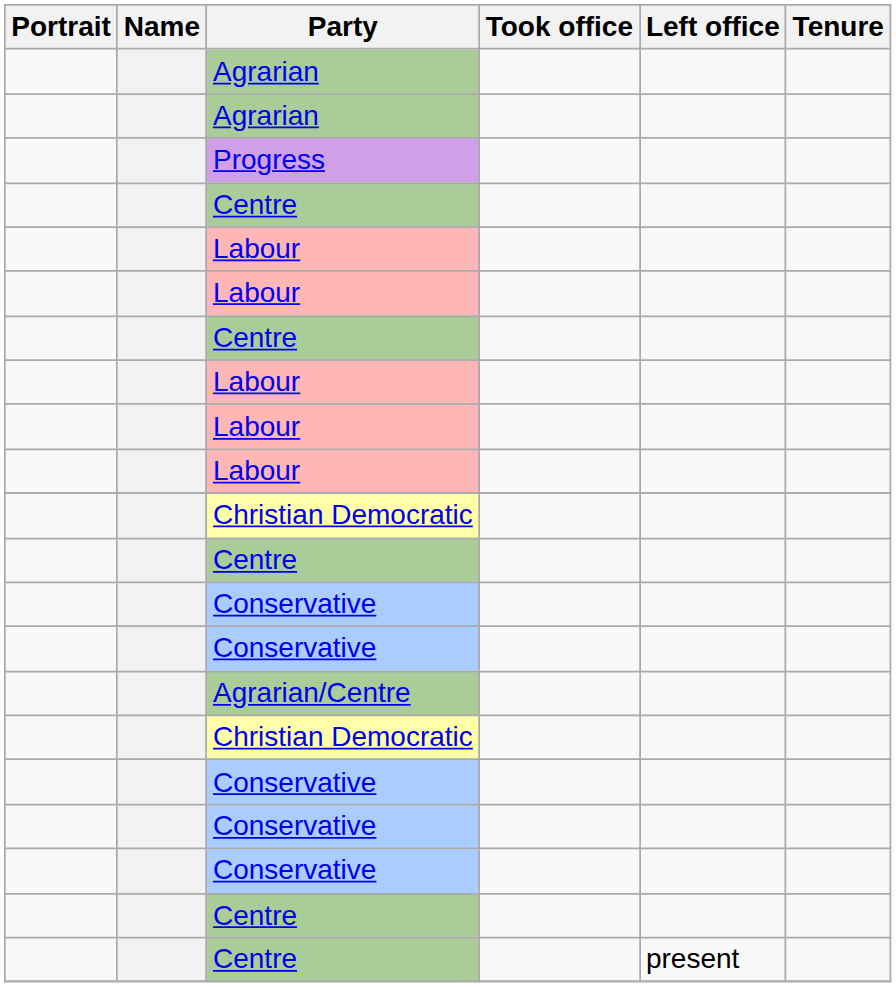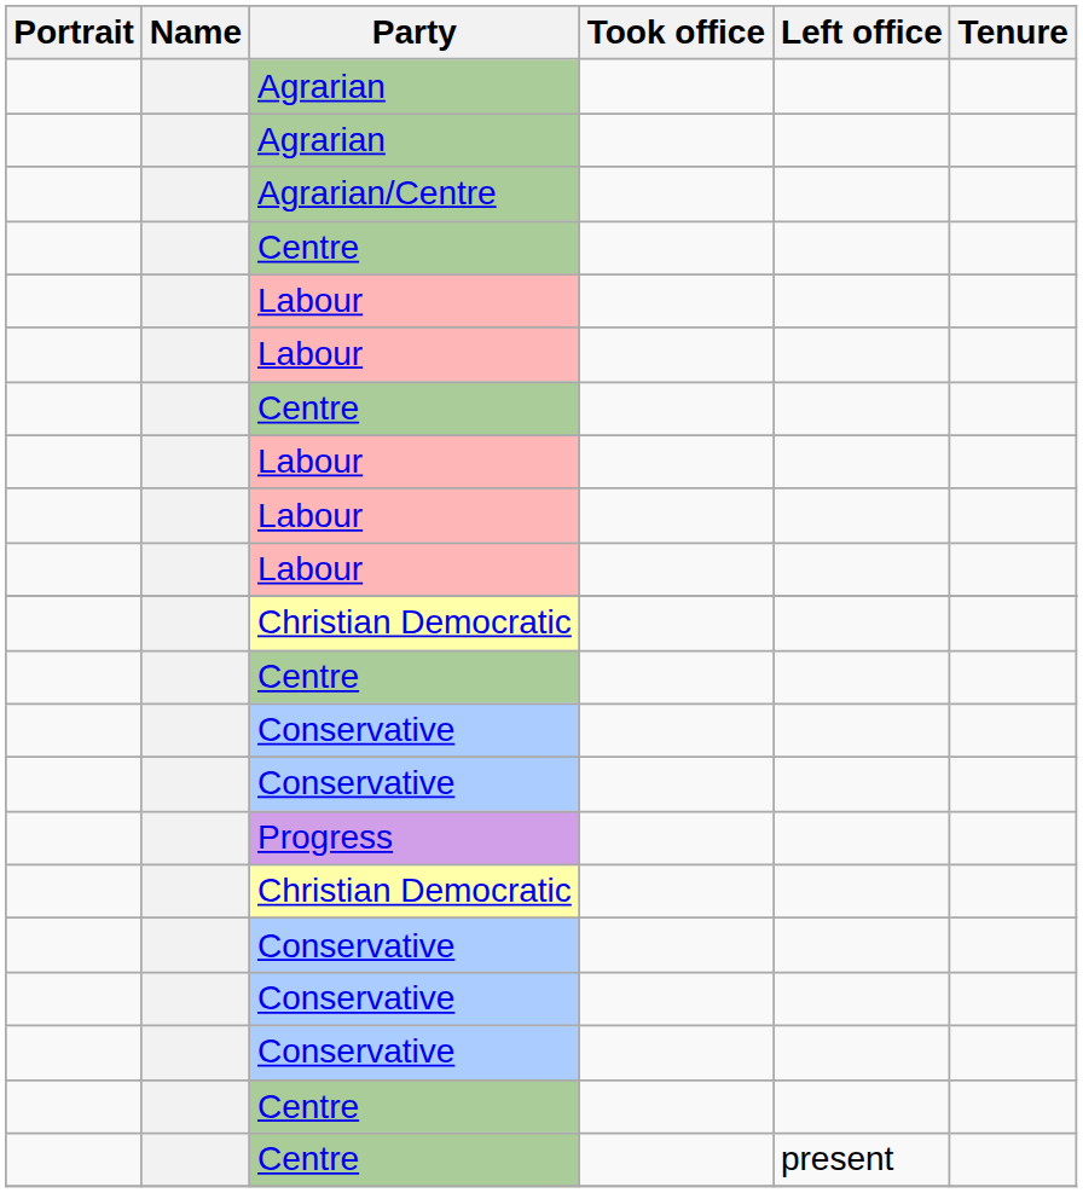 <table class="wikitable plainrowheaders sortable">
 <tr>
 <th scope=col class=unsortable>Portrait</th>
 <th scope=col>Name</th>
 <th scope=col>Party</th>
 <th scope=col>Took office</th>
 <th scope=col>Left office</th>
 <th scope=col>Tenure</th>
 </tr>
 <tr>
 <td align=center></td>
 <th scope=row></th>
 <td style="background:#AACC99"><a href='#'>Agrarian</a></td>
 <td></td>
 <td></td>
 <td></td>
 </tr>
 <tr>
 <td align=center></td>
 <th scope=row></th>
 <td style="background:#AACC99"><a href='#'>Agrarian</a></td>
 <td></td>
 <td></td>
 <td></td>
 </tr>
 <tr>
 <td align=center></td>
 <th scope=row></th>
-<td style="background:#D19FE8"><a href='#'>Progress</a></td>
+<td style="background:#AACC99"><a href='#'>Agrarian/Centre</a></td>
 <td></td>
 <td></td>
 <td></td>
 </tr>
 <tr>
 <td align=center></td>
 <th scope=row></th>
 <td style="background:#AACC99"><a href='#'>Centre</a></td>
 <td></td>
 <td></td>
 <td></td>
 </tr>
 <tr>
 <td align=center></td>
 <th scope=row></th>
 <td style="background:#FFB6B6"><a href='#'>Labour</a></td>
 <td></td>
 <td></td>
 <td></td>
 </tr>
 <tr>
 <td align=center></td>
 <th scope=row></th>
 <td style="background:#FFB6B6"><a href='#'>Labour</a></td>
 <td></td>
 <td></td>
 <td></td>
 </tr>
 <tr>
 <td align=center></td>
 <th scope=row></th>
 <td style="background:#AACC99"><a href='#'>Centre</a></td>
 <td></td>
 <td></td>
 <td></td>
 </tr>
 <tr>
 <td align=center></td>
 <th scope=row></th>
 <td style="background:#FFB6B6"><a href='#'>Labour</a></td>
 <td></td>
 <td></td>
 <td></td>
 </tr>
 <tr>
 <td align=center></td>
 <th scope=row></th>
 <td style="background:#FFB6B6"><a href='#'>Labour</a></td>
 <td></td>
 <td></td>
 <td></td>
 </tr>
 <tr>
 <td align=center></td>
 <th scope=row></th>
 <td style="background:#FFB6B6"><a href='#'>Labour</a></td>
 <td></td>
 <td></td>
 <td></td>
 </tr>
 <tr>
 </tr>
 <tr>
 <td align=center></td>
 <th scope=row></th>
 <td style="background:#FFFFAA"><a href='#'>Christian Democratic</a></td>
 <td></td>
 <td></td>
 <td></td>
 </tr>
 <tr>
 <td align=center></td>
 <th scope=row></th>
 <td style="background:#AACC99"><a href='#'>Centre</a></td>
 <td></td>
 <td></td>
 <td></td>
 </tr>
 <tr>
 <td align=center></td>
 <th scope=row></th>
 <td style="background:#AACCFF"><a href='#'>Conservative</a></td>
 <td></td>
 <td></td>
 <td></td>
 </tr>
 <tr>
 <td align=center></td>
 <th scope=row></th>
 <td style="background:#AACCFF"><a href='#'>Conservative</a></td>
 <td></td>
 <td></td>
 <td></td>
 </tr>
 <tr>
 <td align=center></td>
 <th scope=row></th>
-<td style="background:#AACC99"><a href='#'>Agrarian/Centre</a></td>
+<td style="background:#D19FE8"><a href='#'>Progress</a></td>
 <td></td>
 <td></td>
 <td></td>
 </tr>
 <tr>
 <td align=center></td>
 <th scope=row></th>
 <td style="background:#FFFFAA"><a href='#'>Christian Democratic</a></td>
 <td></td>
 <td></td>
 <td></td>
 </tr>
 <tr>
 <td align=center></td>
 <th scope=row></th>
 <td style="background:#AACCFF"><a href='#'>Conservative</a></td>
 <td></td>
 <td></td>
 <td></td>
 </tr>
 <tr>
 <td align=center></td>
 <th scope=row></th>
 <td style="background:#AACCFF"><a href='#'>Conservative</a></td>
 <td></td>
 <td></td>
 <td></td>
 </tr>
 <tr>
 <td align=center></td>
 <th scope=row></th>
 <td style="background:#AACCFF"><a href='#'>Conservative</a></td>
 <td></td>
 <td></td>
 <td></td>
 </tr>
 <tr>
 <td align=center></td>
 <th scope=row></th>
 <td style="background:#AACC99"><a href='#'>Centre</a></td>
 <td></td>
 <td></td>
 <td></td>
 </tr>
 <tr>
 <td align=center></td>
 <th scope=row></th>
 <td style="background:#AACC99"><a href='#'>Centre</a></td>
 <td></td>
 <td>present</td>
 <td></td>
 </tr>
 <tr>
 </tr>
 </table>
